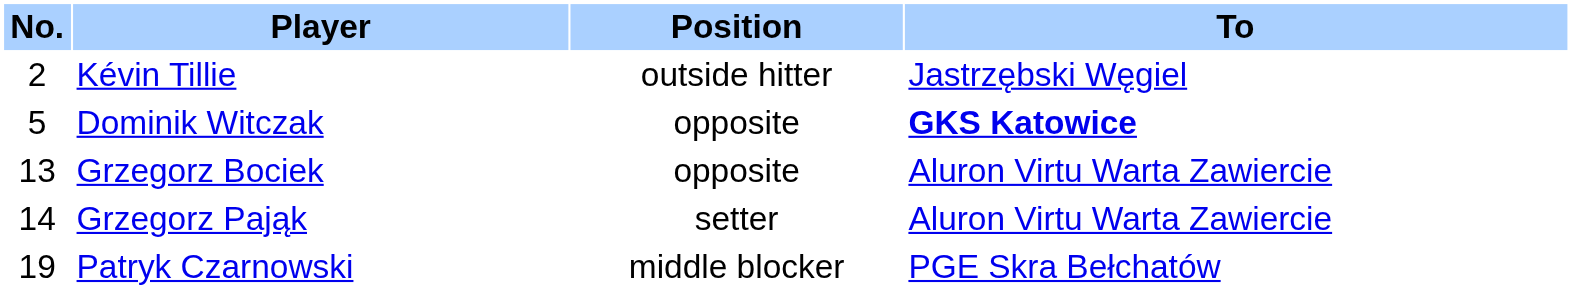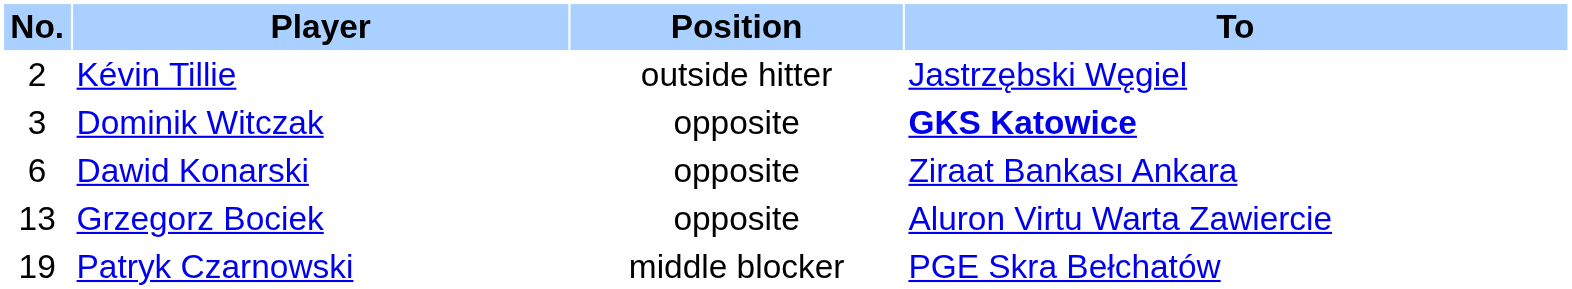 <table border="0" cellspacing="1" cellpadding="2">
 <tr bgcolor=#AAD0FF>
 <th width=4%>No.</th>
 <th width=30%>Player</th>
 <th width=20%>Position</th>
 <th width=40%>To</th>
 </tr>
 <tr>
 <td align=center>2</td>
 <td> <a href='#'>Kévin Tillie</a></td>
 <td align=center>outside hitter</td>
 <td><a href='#'>Jastrzębski Węgiel</a></td>
 </tr>
 <tr>
-<td align=center>5</td>
+<td align=center>3</td>
 <td> <a href='#'>Dominik Witczak</a></td>
 <td align=center>opposite</td>
 <td><strong><a href='#'>GKS Katowice</a></strong></td>
 </tr>
 <tr>
+<td align=center>6</td>
+<td> <a href='#'>Dawid Konarski</a></td>
+<td align=center>opposite</td>
+<td><a href='#'>Ziraat Bankası Ankara</a></td>
+</tr>
+<tr>
 <td align=center>13</td>
 <td> <a href='#'>Grzegorz Bociek</a></td>
 <td align=center>opposite</td>
-<td><a href='#'>Aluron Virtu Warta Zawiercie</a></td>
-</tr>
-<tr>
-<td align=center>14</td>
-<td> <a href='#'>Grzegorz Pająk</a></td>
-<td align=center>setter</td>
 <td><a href='#'>Aluron Virtu Warta Zawiercie</a></td>
 </tr>
 <tr>
 <td align=center>19</td>
 <td> <a href='#'>Patryk Czarnowski</a></td>
 <td align=center>middle blocker</td>
 <td><a href='#'>PGE Skra Bełchatów</a></td>
 </tr>
 <tr>
 </tr>
 </table>
